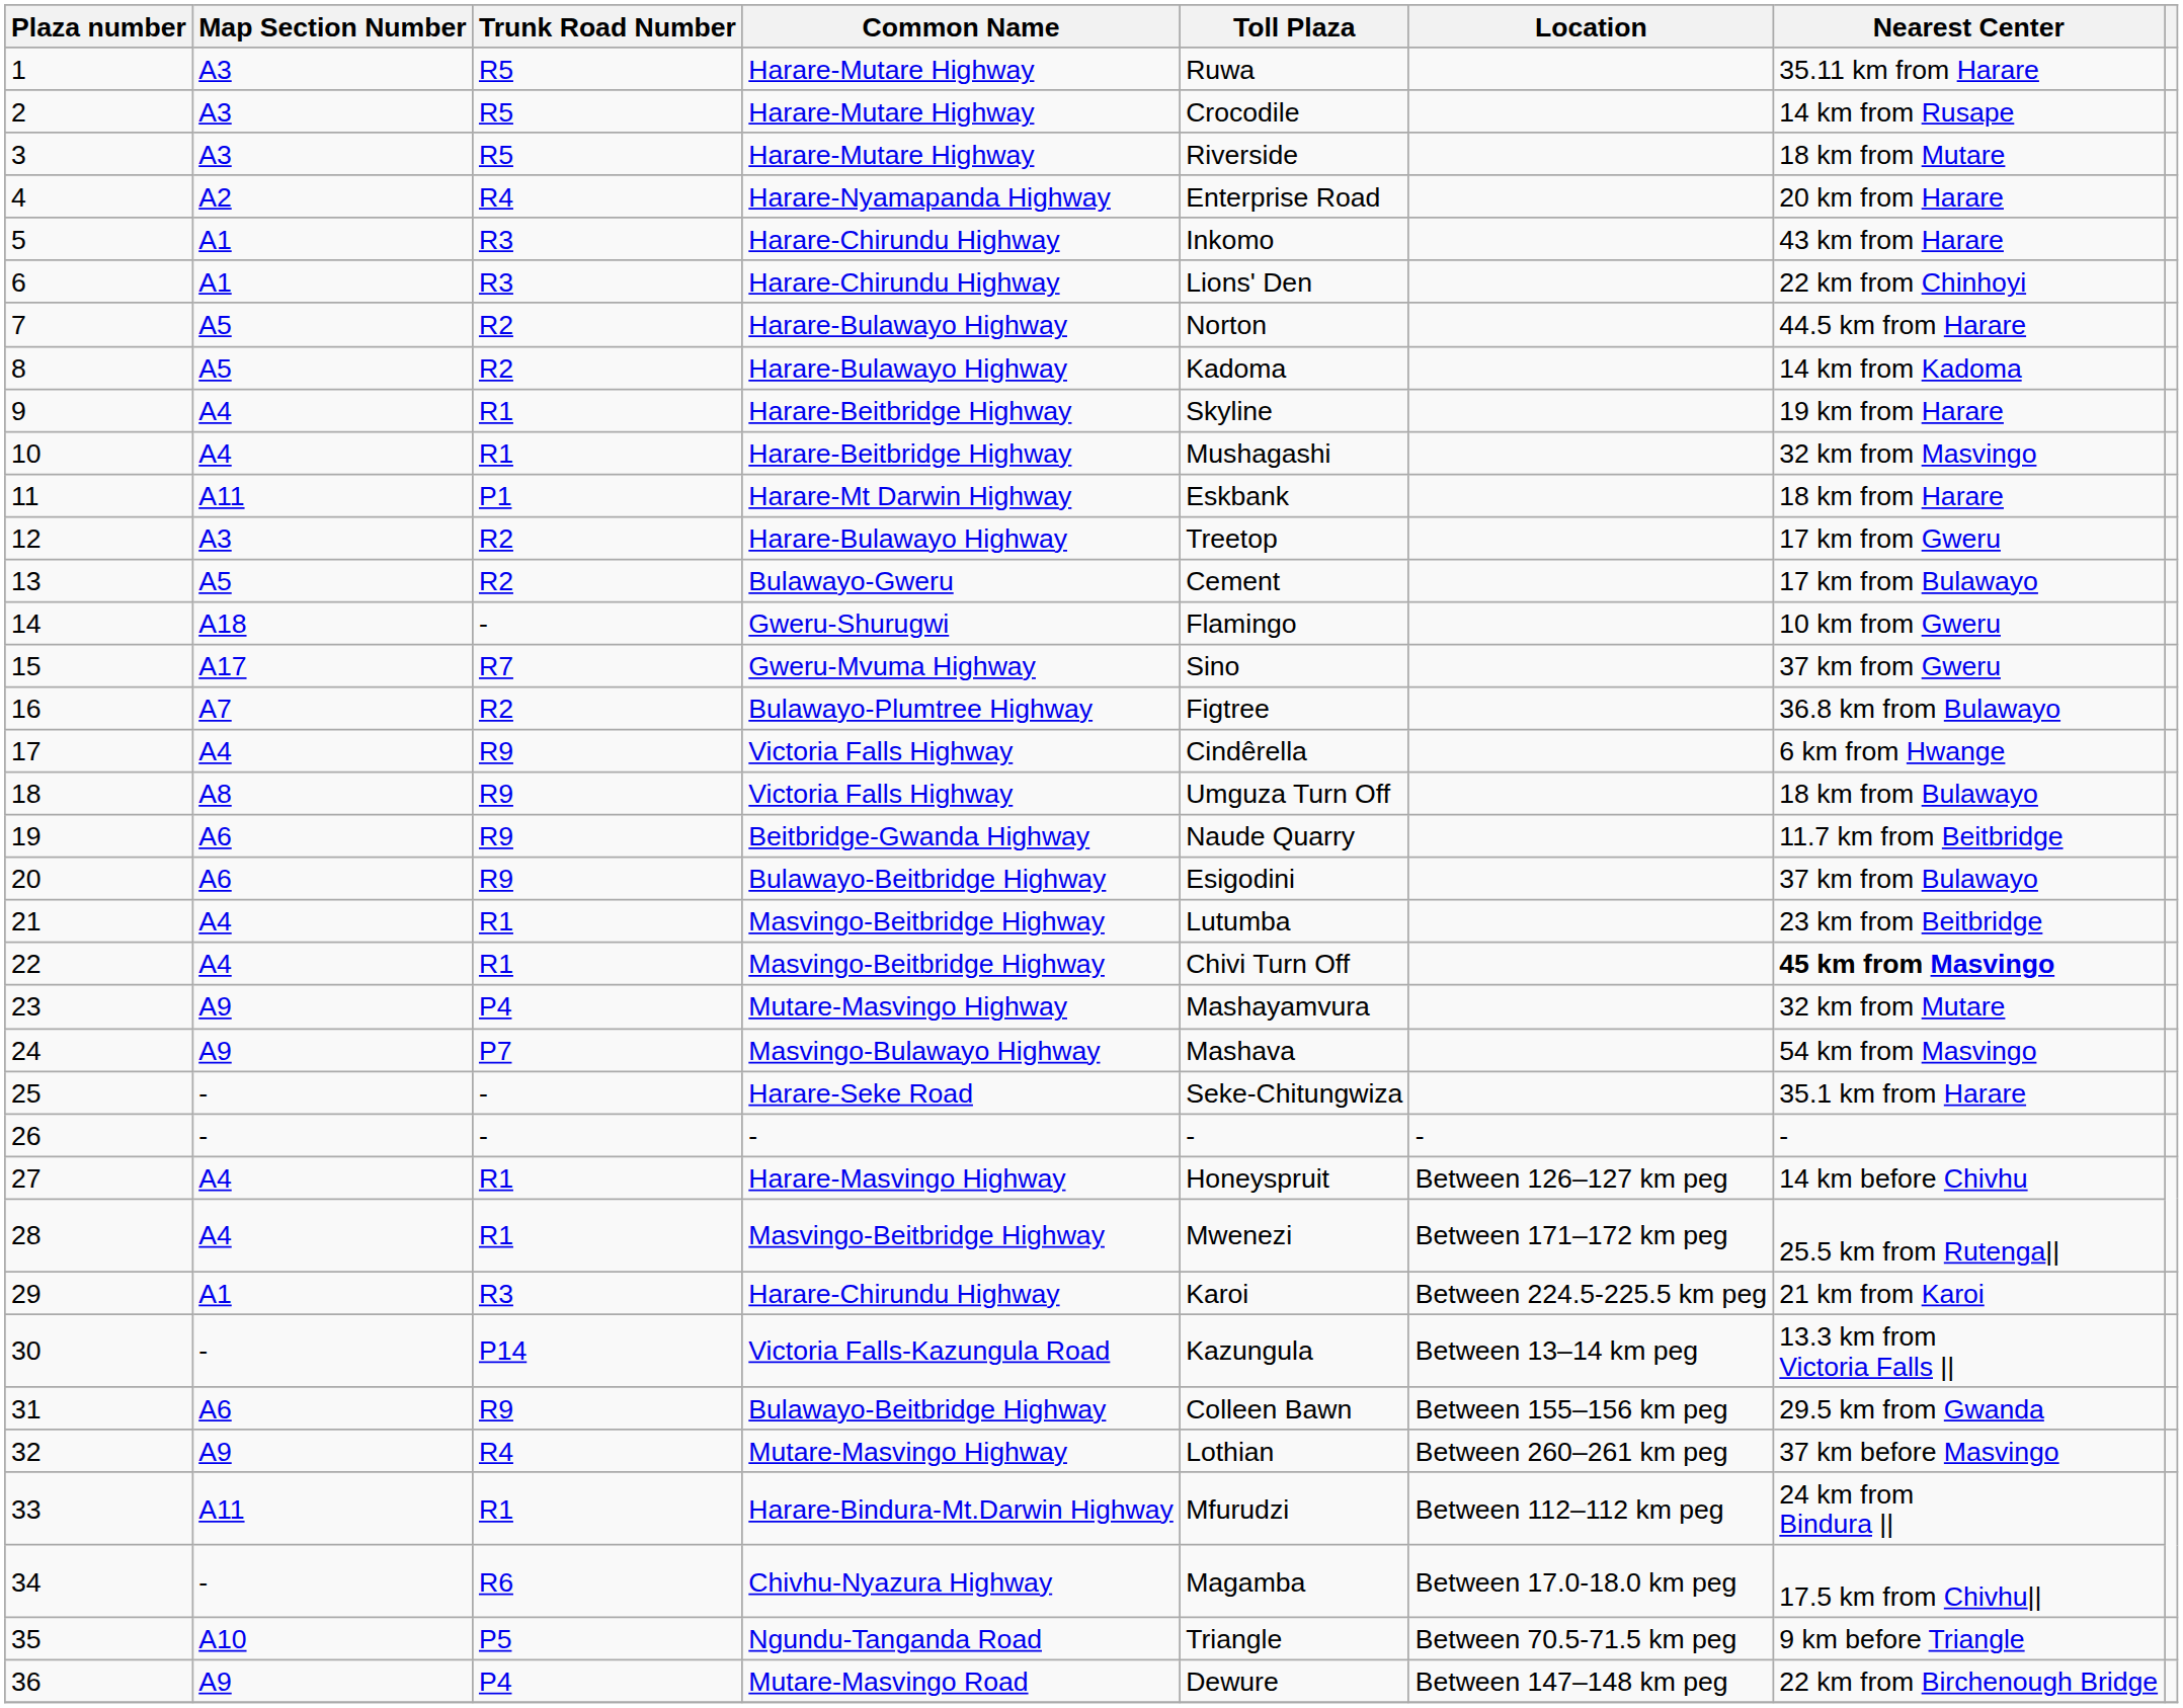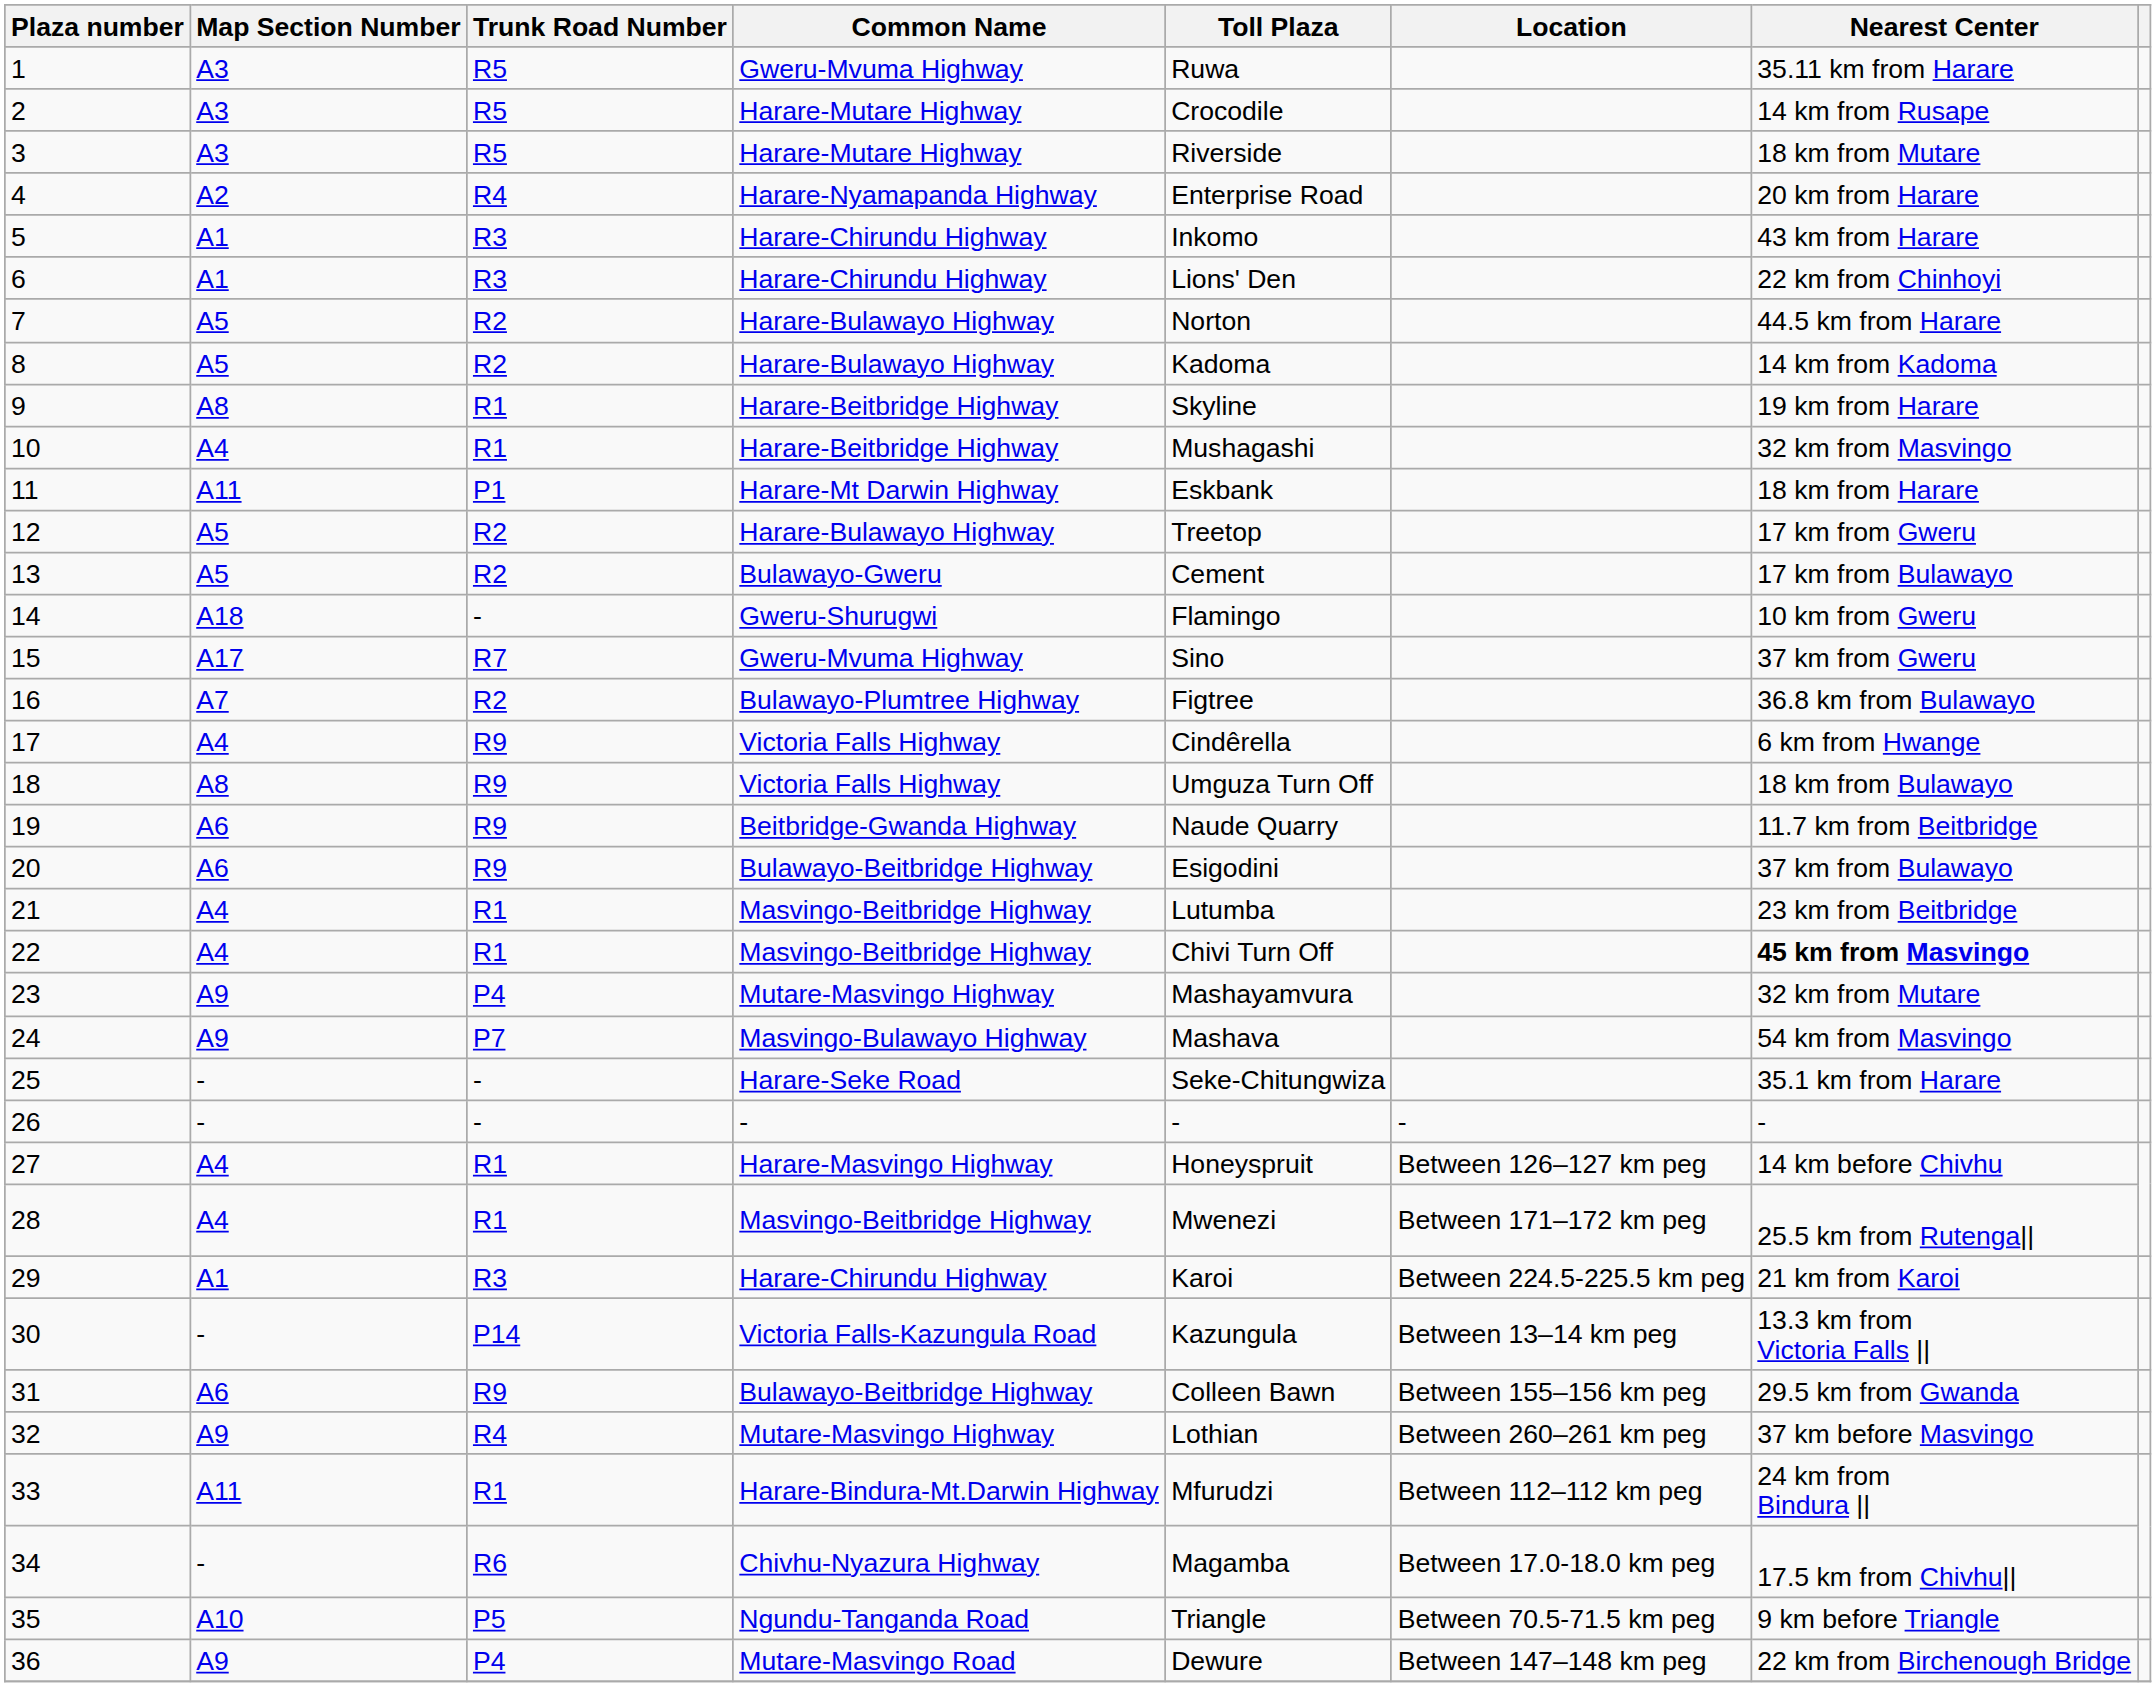 <table class="wikitable sortable" style="font-size:95%">
 <tr>
 <th>Plaza number</th>
 <th>Map Section Number</th>
 <th>Trunk Road Number</th>
 <th>Common Name</th>
 <th>Toll Plaza</th>
 <th>Location</th>
 <th>Nearest Center</th>
 <th></th>
 </tr>
 <tr>
 <td>1</td>
 <td><a href='#'>A3</a></td>
 <td><a href='#'>R5</a></td>
-<td><a href='#'>Harare-Mutare Highway</a></td>
+<td><a href='#'>Gweru-Mvuma Highway</a></td>
 <td>Ruwa</td>
 <td></td>
 <td>35.11 km from <a href='#'>Harare</a></td>
 <td></td>
 </tr>
 <tr>
 <td>2</td>
 <td><a href='#'>A3</a></td>
 <td><a href='#'>R5</a></td>
 <td><a href='#'>Harare-Mutare Highway</a></td>
 <td>Crocodile</td>
 <td></td>
 <td>14 km from <a href='#'>Rusape</a></td>
 <td></td>
 </tr>
 <tr>
 <td>3</td>
 <td><a href='#'>A3</a></td>
 <td><a href='#'>R5</a></td>
 <td><a href='#'>Harare-Mutare Highway</a></td>
 <td>Riverside</td>
 <td></td>
 <td>18 km from <a href='#'>Mutare</a></td>
 <td></td>
 </tr>
 <tr>
 <td>4</td>
 <td><a href='#'>A2</a></td>
 <td><a href='#'>R4</a></td>
 <td><a href='#'>Harare-Nyamapanda Highway</a></td>
 <td>Enterprise Road</td>
 <td></td>
 <td>20 km from <a href='#'>Harare</a></td>
 <td></td>
 </tr>
 <tr>
 <td>5</td>
 <td><a href='#'>A1</a></td>
 <td><a href='#'>R3</a></td>
 <td><a href='#'>Harare-Chirundu Highway</a></td>
 <td>Inkomo</td>
 <td></td>
 <td>43 km from <a href='#'>Harare</a></td>
 <td></td>
 </tr>
 <tr>
 <td>6</td>
 <td><a href='#'>A1</a></td>
 <td><a href='#'>R3</a></td>
 <td><a href='#'>Harare-Chirundu Highway</a></td>
 <td>Lions' Den</td>
 <td></td>
 <td>22 km from <a href='#'>Chinhoyi</a></td>
 <td></td>
 </tr>
 <tr>
 <td>7</td>
 <td><a href='#'>A5</a></td>
 <td><a href='#'>R2</a></td>
 <td><a href='#'>Harare-Bulawayo Highway</a></td>
 <td>Norton</td>
 <td></td>
 <td>44.5 km from <a href='#'>Harare</a></td>
 <td></td>
 </tr>
 <tr>
 <td>8</td>
 <td><a href='#'>A5</a></td>
 <td><a href='#'>R2</a></td>
 <td><a href='#'>Harare-Bulawayo Highway</a></td>
 <td>Kadoma</td>
 <td></td>
 <td>14 km from <a href='#'>Kadoma</a></td>
 <td></td>
 </tr>
 <tr>
 <td>9</td>
-<td><a href='#'>A4</a></td>
+<td><a href='#'>A8</a></td>
 <td><a href='#'>R1</a></td>
 <td><a href='#'>Harare-Beitbridge Highway</a></td>
 <td>Skyline</td>
 <td></td>
 <td>19 km from <a href='#'>Harare</a></td>
 <td></td>
 </tr>
 <tr>
 <td>10</td>
 <td><a href='#'>A4</a></td>
 <td><a href='#'>R1</a></td>
 <td><a href='#'>Harare-Beitbridge Highway</a></td>
 <td>Mushagashi</td>
 <td></td>
 <td>32 km from <a href='#'>Masvingo</a></td>
 <td></td>
 </tr>
 <tr>
 <td>11</td>
 <td><a href='#'>A11</a></td>
 <td><a href='#'>P1</a></td>
 <td><a href='#'>Harare-Mt Darwin Highway</a></td>
 <td>Eskbank</td>
 <td></td>
 <td>18 km from <a href='#'>Harare</a></td>
 <td></td>
 </tr>
 <tr>
 <td>12</td>
-<td><a href='#'>A3</a></td>
+<td><a href='#'>A5</a></td>
 <td><a href='#'>R2</a></td>
 <td><a href='#'>Harare-Bulawayo Highway</a></td>
 <td>Treetop</td>
 <td></td>
 <td>17 km from <a href='#'>Gweru</a></td>
 <td></td>
 </tr>
 <tr>
 <td>13</td>
 <td><a href='#'>A5</a></td>
 <td><a href='#'>R2</a></td>
 <td><a href='#'>Bulawayo-Gweru</a></td>
 <td>Cement</td>
 <td></td>
 <td>17 km from <a href='#'>Bulawayo</a></td>
 <td></td>
 </tr>
 <tr>
 <td>14</td>
 <td><a href='#'>A18</a></td>
 <td>-</td>
 <td><a href='#'>Gweru-Shurugwi</a></td>
 <td>Flamingo</td>
 <td></td>
 <td>10 km from <a href='#'>Gweru</a></td>
 <td></td>
 </tr>
 <tr>
 <td>15</td>
 <td><a href='#'>A17</a></td>
 <td><a href='#'>R7</a></td>
 <td><a href='#'>Gweru-Mvuma Highway</a></td>
 <td>Sino</td>
 <td></td>
 <td>37 km from <a href='#'>Gweru</a></td>
 <td></td>
 </tr>
 <tr>
 <td>16</td>
 <td><a href='#'>A7</a></td>
 <td><a href='#'>R2</a></td>
 <td><a href='#'>Bulawayo-Plumtree Highway</a></td>
 <td>Figtree</td>
 <td></td>
 <td>36.8 km from <a href='#'>Bulawayo</a></td>
 <td></td>
 </tr>
 <tr>
 <td>17</td>
 <td><a href='#'>A4</a></td>
 <td><a href='#'>R9</a></td>
 <td><a href='#'>Victoria Falls Highway</a></td>
 <td>Cindêrella</td>
 <td></td>
 <td>6 km from <a href='#'>Hwange</a></td>
 <td></td>
 </tr>
 <tr>
 <td>18</td>
 <td><a href='#'>A8</a></td>
 <td><a href='#'>R9</a></td>
 <td><a href='#'>Victoria Falls Highway</a></td>
 <td>Umguza Turn Off</td>
 <td></td>
 <td>18 km from <a href='#'>Bulawayo</a></td>
 <td></td>
 </tr>
 <tr>
 <td>19</td>
 <td><a href='#'>A6</a></td>
 <td><a href='#'>R9</a></td>
 <td><a href='#'>Beitbridge-Gwanda Highway</a></td>
 <td>Naude Quarry</td>
 <td></td>
 <td>11.7 km from <a href='#'>Beitbridge</a></td>
 <td></td>
 </tr>
 <tr>
 <td>20</td>
 <td><a href='#'>A6</a></td>
 <td><a href='#'>R9</a></td>
 <td><a href='#'>Bulawayo-Beitbridge Highway</a></td>
 <td>Esigodini</td>
 <td></td>
 <td>37 km from <a href='#'>Bulawayo</a></td>
 <td></td>
 </tr>
 <tr>
 <td>21</td>
 <td><a href='#'>A4</a></td>
 <td><a href='#'>R1</a></td>
 <td><a href='#'>Masvingo-Beitbridge Highway</a></td>
 <td>Lutumba</td>
 <td></td>
 <td>23 km from <a href='#'>Beitbridge</a></td>
 <td></td>
 </tr>
 <tr>
 <td>22</td>
 <td><a href='#'>A4</a></td>
 <td><a href='#'>R1</a></td>
 <td><a href='#'>Masvingo-Beitbridge Highway</a></td>
 <td>Chivi Turn Off</td>
 <td></td>
 <td><strong>45 km from <a href='#'>Masvingo</a></strong></td>
 <td></td>
 </tr>
 <tr>
 <td>23</td>
 <td><a href='#'>A9</a></td>
 <td><a href='#'>P4</a></td>
 <td><a href='#'>Mutare-Masvingo Highway</a></td>
 <td>Mashayamvura</td>
 <td></td>
 <td>32 km from <a href='#'>Mutare</a></td>
 <td></td>
 </tr>
 <tr>
 <td>24</td>
 <td><a href='#'>A9</a></td>
 <td><a href='#'>P7</a></td>
 <td><a href='#'>Masvingo-Bulawayo Highway</a></td>
 <td>Mashava</td>
 <td></td>
 <td>54 km from <a href='#'>Masvingo</a></td>
 <td></td>
 </tr>
 <tr>
 <td>25</td>
 <td>-</td>
 <td>-</td>
 <td><a href='#'>Harare-Seke Road</a></td>
 <td>Seke-Chitungwiza</td>
 <td></td>
 <td>35.1 km from <a href='#'>Harare</a></td>
 <td></td>
 </tr>
 <tr>
 <td>26</td>
 <td>-</td>
 <td>-</td>
 <td>-</td>
 <td>-</td>
 <td>-</td>
 <td>-</td>
 <td></td>
 </tr>
 <tr>
 <td>27</td>
 <td><a href='#'>A4</a></td>
 <td><a href='#'>R1</a></td>
 <td><a href='#'>Harare-Masvingo Highway</a></td>
 <td>Honeyspruit</td>
 <td>Between 126–127 km peg</td>
 <td>14 km before <a href='#'>Chivhu</a></td>
 </tr>
 <tr>
 <td>28</td>
 <td><a href='#'>A4</a></td>
 <td><a href='#'>R1</a></td>
 <td><a href='#'>Masvingo-Beitbridge Highway</a></td>
 <td>Mwenezi</td>
 <td>Between 171–172 km peg</td>
 <td><br>25.5 km from <a href='#'>Rutenga</a>||</td>
 </tr>
 <tr>
 <td>29</td>
 <td><a href='#'>A1</a></td>
 <td><a href='#'>R3</a></td>
 <td><a href='#'>Harare-Chirundu Highway</a></td>
 <td>Karoi</td>
 <td>Between 224.5-225.5 km peg</td>
 <td>21 km from <a href='#'>Karoi</a></td>
 <td></td>
 </tr>
 <tr>
 <td>30</td>
 <td>-</td>
 <td><a href='#'>P14</a></td>
 <td><a href='#'>Victoria Falls-Kazungula Road</a></td>
 <td>Kazungula</td>
 <td>Between 13–14 km peg</td>
 <td>13.3 km from<br><a href='#'>Victoria Falls</a> ||</td>
 </tr>
 <tr>
 <td>31</td>
 <td><a href='#'>A6</a></td>
 <td><a href='#'>R9</a></td>
 <td><a href='#'>Bulawayo-Beitbridge Highway</a></td>
 <td>Colleen Bawn</td>
 <td>Between 155–156 km peg</td>
 <td>29.5 km from <a href='#'>Gwanda</a></td>
 <td></td>
 </tr>
 <tr>
 <td>32</td>
 <td><a href='#'>A9</a></td>
 <td><a href='#'>R4</a></td>
 <td><a href='#'>Mutare-Masvingo Highway</a></td>
 <td>Lothian</td>
 <td>Between 260–261 km peg</td>
 <td>37 km before <a href='#'>Masvingo</a></td>
 <td></td>
 </tr>
 <tr>
 <td>33</td>
 <td><a href='#'>A11</a></td>
 <td><a href='#'>R1</a></td>
 <td><a href='#'>Harare-Bindura-Mt.Darwin Highway</a></td>
 <td>Mfurudzi</td>
 <td>Between 112–112 km peg</td>
 <td>24 km from<br><a href='#'>Bindura</a> ||</td>
 </tr>
 <tr>
 <td>34</td>
 <td>-</td>
 <td><a href='#'>R6</a></td>
 <td><a href='#'>Chivhu-Nyazura Highway</a></td>
 <td>Magamba</td>
 <td>Between 17.0-18.0 km peg</td>
 <td><br>17.5 km from <a href='#'>Chivhu</a>||</td>
 </tr>
 <tr>
 <td>35</td>
 <td><a href='#'>A10</a></td>
 <td><a href='#'>P5</a></td>
 <td><a href='#'>Ngundu-Tanganda Road</a></td>
 <td>Triangle</td>
 <td>Between 70.5-71.5 km peg</td>
 <td>9 km before <a href='#'>Triangle</a></td>
 <td></td>
 </tr>
 <tr>
 <td>36</td>
 <td><a href='#'>A9</a></td>
 <td><a href='#'>P4</a></td>
 <td><a href='#'>Mutare-Masvingo Road</a></td>
 <td>Dewure</td>
 <td>Between 147–148 km peg</td>
 <td>22 km from <a href='#'>Birchenough Bridge</a></td>
 <td></td>
 </tr>
 <tr>
 </tr>
 </table>
